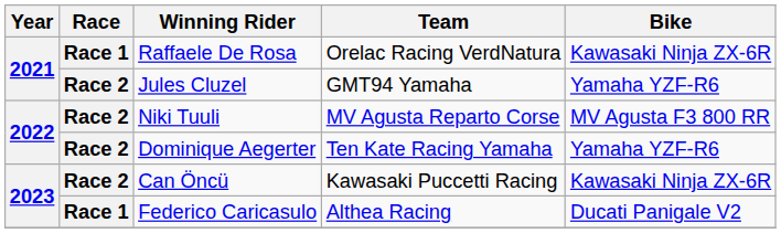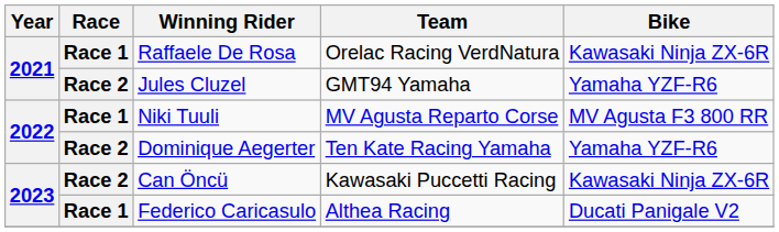 <table class="wikitable" style="font-size: 95%;">
 <tr>
 <th>Year</th>
 <th>Race</th>
 <th>Winning Rider</th>
 <th>Team</th>
 <th>Bike</th>
 </tr>
 <tr>
 <th rowspan="2"><a href='#'>2021</a></th>
 <th>Race 1</th>
 <td> <a href='#'>Raffaele De Rosa</a></td>
 <td>Orelac Racing VerdNatura</td>
 <td><a href='#'>Kawasaki Ninja ZX-6R</a></td>
 </tr>
 <tr>
 <th>Race 2</th>
 <td> <a href='#'>Jules Cluzel</a></td>
 <td>GMT94 Yamaha</td>
 <td><a href='#'>Yamaha YZF-R6</a></td>
 </tr>
 <tr>
 <th rowspan="2"><a href='#'>2022</a></th>
-<th>Race 2</th>
+<th>Race 1</th>
 <td> <a href='#'>Niki Tuuli</a></td>
 <td><a href='#'>MV Agusta Reparto Corse</a></td>
 <td><a href='#'>MV Agusta F3 800 RR</a></td>
 </tr>
 <tr>
 <th>Race 2</th>
 <td> <a href='#'>Dominique Aegerter</a></td>
 <td><a href='#'>Ten Kate Racing Yamaha</a></td>
 <td><a href='#'>Yamaha YZF-R6</a></td>
 </tr>
 <tr>
 <th rowspan="2"><a href='#'>2023</a></th>
 <th>Race 2</th>
 <td> <a href='#'>Can Öncü</a></td>
 <td>Kawasaki Puccetti Racing</td>
 <td><a href='#'>Kawasaki Ninja ZX-6R</a></td>
 </tr>
 <tr>
 <th>Race 1</th>
 <td> <a href='#'>Federico Caricasulo</a></td>
 <td><a href='#'>Althea Racing</a></td>
 <td><a href='#'>Ducati Panigale V2</a></td>
 </tr>
 <tr>
 </tr>
 </table>
